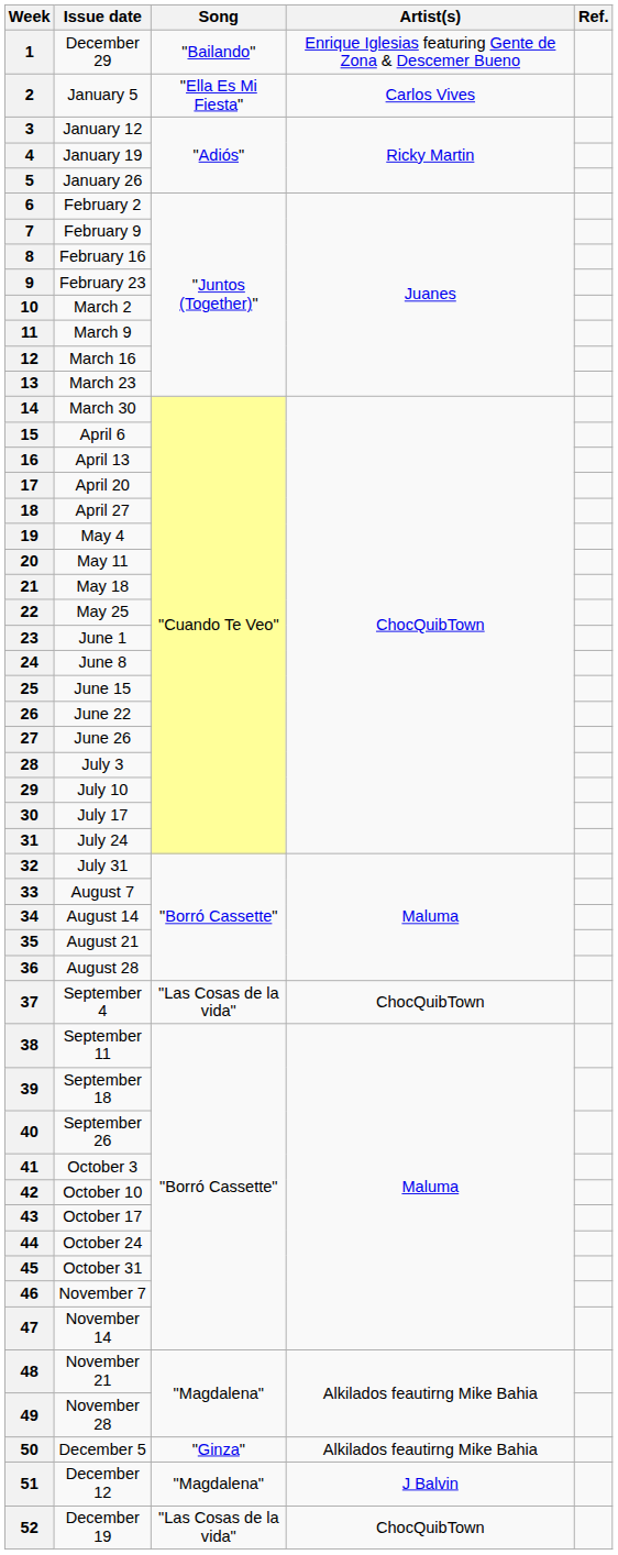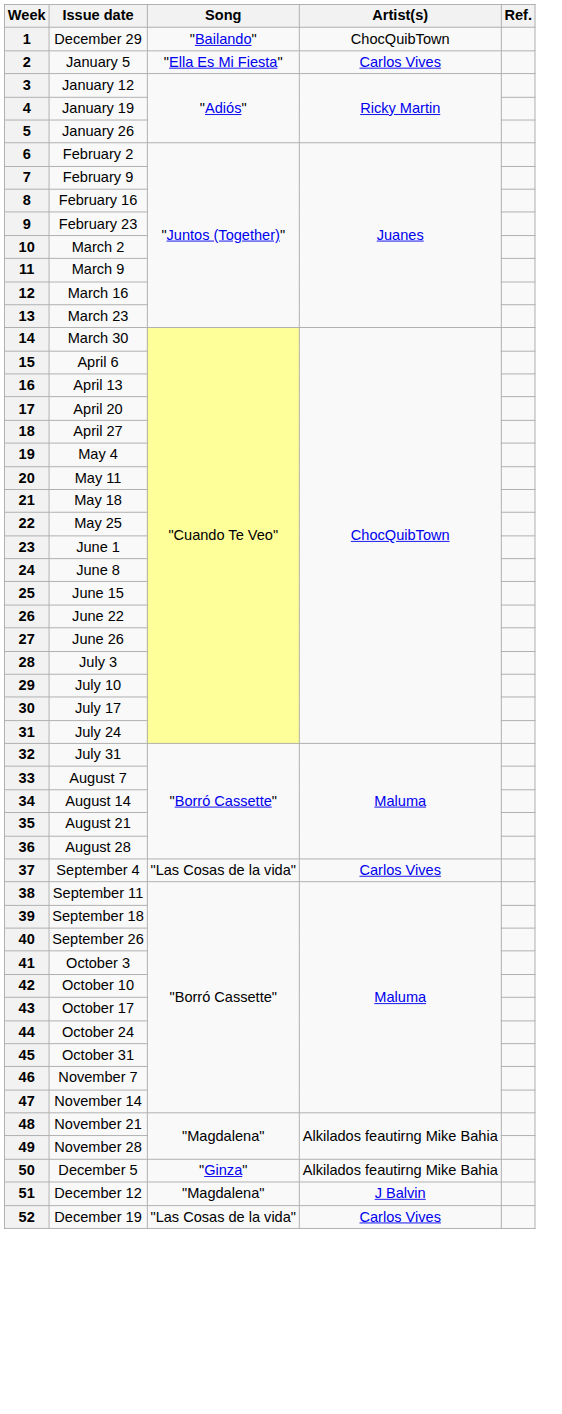 <table class="wikitable plainrowheaders" style="text-align: center;">
 <tr>
 <th>Week</th>
 <th>Issue date</th>
 <th>Song</th>
 <th>Artist(s)</th>
 <th>Ref.</th>
 </tr>
 <tr>
 <th scope="row" style="text-align: center;">1</th>
 <td>December 29</td>
 <td rowspan=1>"<a href='#'>Bailando</a>"</td>
-<td rowspan=1><a href='#'>Enrique Iglesias</a> featuring <a href='#'>Gente de Zona</a> & <a href='#'>Descemer Bueno</a></td>
+<td rowspan=1>ChocQuibTown</td>
 <td></td>
 </tr>
 <tr>
 <th scope="row" style="text-align: center;">2</th>
 <td>January 5</td>
 <td rowspan=1>"<a href='#'>Ella Es Mi Fiesta</a>"</td>
 <td rowspan=1><a href='#'>Carlos Vives</a></td>
 <td></td>
 </tr>
 <tr>
 <th scope="row" style="text-align: center;">3</th>
 <td>January 12</td>
 <td rowspan=3>"<a href='#'>Adiós</a>"</td>
 <td rowspan=3><a href='#'>Ricky Martin</a></td>
 <td></td>
 </tr>
 <tr>
 <th scope="row" style="text-align: center;">4</th>
 <td>January 19</td>
 <td></td>
 </tr>
 <tr>
 <th scope="row" style="text-align: center;">5</th>
 <td>January 26</td>
 <td></td>
 </tr>
 <tr>
 <th scope="row" style="text-align: center;">6</th>
 <td>February 2</td>
 <td rowspan=8>"<a href='#'>Juntos (Together)</a>"</td>
 <td rowspan=8><a href='#'>Juanes</a></td>
 <td></td>
 </tr>
 <tr>
 <th scope="row" style="text-align: center;">7</th>
 <td>February 9</td>
 <td></td>
 </tr>
 <tr>
 <th scope="row" style="text-align: center;">8</th>
 <td>February 16</td>
 <td></td>
 </tr>
 <tr>
 <th scope="row" style="text-align: center;">9</th>
 <td>February 23</td>
 <td></td>
 </tr>
 <tr>
 <th scope="row" style="text-align: center;">10</th>
 <td>March 2</td>
 <td></td>
 </tr>
 <tr>
 <th scope="row" style="text-align: center;">11</th>
 <td>March 9</td>
 <td></td>
 </tr>
 <tr>
 <th scope="row" style="text-align: center;">12</th>
 <td>March 16</td>
 <td></td>
 </tr>
 <tr>
 <th scope="row" style="text-align: center;">13</th>
 <td>March 23</td>
 <td></td>
 </tr>
 <tr>
 <th scope="row" style="text-align: center;">14</th>
 <td>March 30</td>
 <td bgcolor=#FFFF99 rowspan=18>"Cuando Te Veo"</td>
 <td rowspan=18><a href='#'>ChocQuibTown</a></td>
 <td></td>
 </tr>
 <tr>
 <th scope="row" style="text-align: center;">15</th>
 <td>April 6</td>
 <td></td>
 </tr>
 <tr>
 <th scope="row" style="text-align: center;">16</th>
 <td>April 13</td>
 <td></td>
 </tr>
 <tr>
 <th scope="row" style="text-align: center;">17</th>
 <td>April 20</td>
 <td></td>
 </tr>
 <tr>
 <th scope="row" style="text-align: center;">18</th>
 <td>April 27</td>
 <td></td>
 </tr>
 <tr>
 <th scope="row" style="text-align: center;">19</th>
 <td>May 4</td>
 <td></td>
 </tr>
 <tr>
 <th scope="row" style="text-align: center;">20</th>
 <td>May 11</td>
 <td></td>
 </tr>
 <tr>
 <th scope="row" style="text-align: center;">21</th>
 <td>May 18</td>
 <td></td>
 </tr>
 <tr>
 <th scope="row" style="text-align: center;">22</th>
 <td>May 25</td>
 <td></td>
 </tr>
 <tr>
 <th scope="row" style="text-align: center;">23</th>
 <td>June 1</td>
 <td></td>
 </tr>
 <tr>
 <th scope="row" style="text-align: center;">24</th>
 <td>June 8</td>
 <td></td>
 </tr>
 <tr>
 <th scope="row" style="text-align: center;">25</th>
 <td>June 15</td>
 <td></td>
 </tr>
 <tr>
 <th scope="row" style="text-align: center;">26</th>
 <td>June 22</td>
 <td></td>
 </tr>
 <tr>
 <th scope="row" style="text-align: center;">27</th>
 <td>June 26</td>
 <td></td>
 </tr>
 <tr>
 <th scope="row" style="text-align: center;">28</th>
 <td>July 3</td>
 <td></td>
 </tr>
 <tr>
 <th scope="row" style="text-align: center;">29</th>
 <td>July 10</td>
 <td></td>
 </tr>
 <tr>
 <th scope="row" style="text-align: center;">30</th>
 <td>July 17</td>
 <td></td>
 </tr>
 <tr>
 <th scope="row" style="text-align: center;">31</th>
 <td>July 24</td>
 <td></td>
 </tr>
 <tr>
 <th scope="row" style="text-align: center;">32</th>
 <td>July 31</td>
 <td rowspan=5>"<a href='#'>Borró Cassette</a>"</td>
 <td rowspan=5><a href='#'>Maluma</a></td>
 <td></td>
 </tr>
 <tr>
 <th scope="row" style="text-align: center;">33</th>
 <td>August 7</td>
 <td></td>
 </tr>
 <tr>
 <th scope="row" style="text-align: center;">34</th>
 <td>August 14</td>
 <td></td>
 </tr>
 <tr>
 <th scope="row" style="text-align: center;">35</th>
 <td>August 21</td>
 <td></td>
 </tr>
 <tr>
 <th scope="row" style="text-align: center;">36</th>
 <td>August 28</td>
 <td></td>
 </tr>
 <tr>
 <th scope="row" style="text-align: center;">37</th>
 <td>September 4</td>
 <td rowspan=1>"Las Cosas de la vida"</td>
-<td rowspan=1>ChocQuibTown</td>
+<td rowspan=1><a href='#'>Carlos Vives</a></td>
 <td></td>
 </tr>
 <tr>
 <th scope="row" style="text-align: center;">38</th>
 <td>September 11</td>
 <td rowspan=10>"Borró Cassette"</td>
 <td rowspan=10><a href='#'>Maluma</a></td>
 <td></td>
 </tr>
 <tr>
 <th scope="row" style="text-align: center;">39</th>
 <td>September 18</td>
 <td></td>
 </tr>
 <tr>
 <th scope="row" style="text-align: center;">40</th>
 <td>September 26</td>
 <td></td>
 </tr>
 <tr>
 <th scope="row" style="text-align: center;">41</th>
 <td>October 3</td>
 <td></td>
 </tr>
 <tr>
 <th scope="row" style="text-align: center;">42</th>
 <td>October 10</td>
 <td></td>
 </tr>
 <tr>
 <th scope="row" style="text-align: center;">43</th>
 <td>October 17</td>
 <td></td>
 </tr>
 <tr>
 <th scope="row" style="text-align: center;">44</th>
 <td>October 24</td>
 <td></td>
 </tr>
 <tr>
 <th scope="row" style="text-align: center;">45</th>
 <td>October 31</td>
 <td></td>
 </tr>
 <tr>
 <th scope="row" style="text-align: center;">46</th>
 <td>November 7</td>
 <td></td>
 </tr>
 <tr>
 <th scope="row" style="text-align: center;">47</th>
 <td>November 14</td>
 <td></td>
 </tr>
 <tr>
 <th scope="row" style="text-align: center;">48</th>
 <td>November 21</td>
 <td rowspan=2>"Magdalena"</td>
 <td rowspan=2>Alkilados feautirng Mike Bahia</td>
 <td></td>
 </tr>
 <tr>
 <th scope="row" style="text-align: center;">49</th>
 <td>November 28</td>
 <td></td>
 </tr>
 <tr>
 <th scope="row" style="text-align: center;">50</th>
 <td>December 5</td>
 <td rowspan=1>"<a href='#'>Ginza</a>"</td>
 <td rowspan=1>Alkilados feautirng Mike Bahia</td>
 <td></td>
 </tr>
 <tr>
 <th scope="row" style="text-align: center;">51</th>
 <td>December 12</td>
 <td rowspan=1>"Magdalena"</td>
 <td rowspan=1><a href='#'>J Balvin</a></td>
 <td></td>
 </tr>
 <tr>
 <th scope="row" style="text-align: center;">52</th>
 <td>December 19</td>
 <td rowspan=1>"Las Cosas de la vida"</td>
-<td rowspan=1>ChocQuibTown</td>
+<td rowspan=1><a href='#'>Carlos Vives</a></td>
 <td></td>
 </tr>
 </table>
